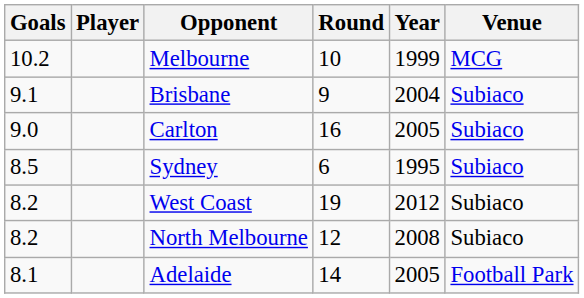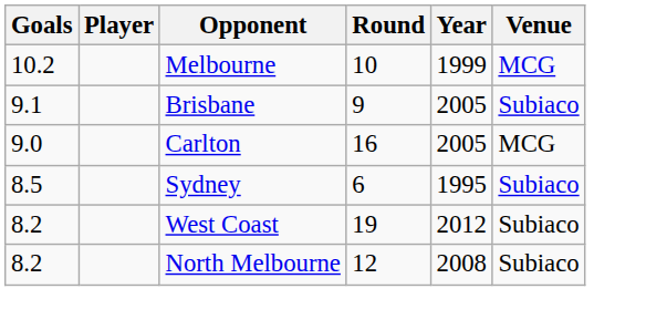 <table class="wikitable sortable">
 <tr>
 <th><strong>Goals</strong></th>
 <th><strong>Player</strong></th>
 <th><strong>Opponent</strong></th>
 <th><strong>Round</strong></th>
 <th>Year</th>
 <th>Venue</th>
 </tr>
 <tr>
 <td>10.2</td>
 <td></td>
 <td><a href='#'>Melbourne</a></td>
 <td>10</td>
 <td>1999</td>
 <td><a href='#'>MCG</a></td>
 </tr>
 <tr>
 <td>9.1</td>
 <td></td>
 <td><a href='#'>Brisbane</a></td>
 <td>9</td>
-<td>2004</td>
+<td>2005</td>
 <td><a href='#'>Subiaco</a></td>
 </tr>
 <tr>
 <td>9.0</td>
 <td></td>
 <td><a href='#'>Carlton</a></td>
 <td>16</td>
 <td>2005</td>
-<td><a href='#'>Subiaco</a></td>
+<td>MCG</td>
 </tr>
 <tr>
 <td>8.5</td>
 <td></td>
 <td><a href='#'>Sydney</a></td>
 <td>6</td>
 <td>1995</td>
 <td><a href='#'>Subiaco</a></td>
 </tr>
 <tr>
 <td>8.2</td>
 <td></td>
 <td><a href='#'>West Coast</a></td>
 <td>19</td>
 <td>2012</td>
 <td>Subiaco</td>
 </tr>
 <tr>
 <td>8.2</td>
 <td></td>
 <td><a href='#'>North Melbourne</a></td>
 <td>12</td>
 <td>2008</td>
 <td>Subiaco</td>
 </tr>
-<tr>
-<td>8.1</td>
-<td></td>
-<td><a href='#'>Adelaide</a></td>
-<td>14</td>
-<td>2005</td>
-<td><a href='#'>Football Park</a></td>
-</tr>
 </table>
